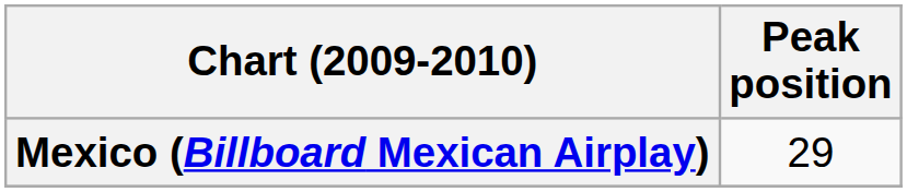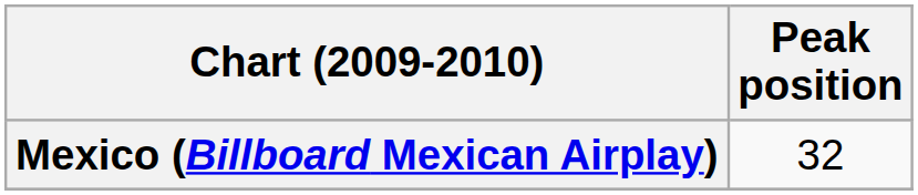 <table class="wikitable plainrowheaders sortable" style="text-align:center">
 <tr>
 <th scope="col">Chart (2009-2010)</th>
 <th scope="col">Peak<br>position</th>
 </tr>
 <tr>
 <th scope="row">Mexico (<a href='#'><em>Billboard</em> Mexican Airplay</a>)</th>
-<td>29</td>
+<td>32</td>
 </tr>
 <tr>
 </tr>
 <tr>
 </tr>
 <tr>
 </tr>
 </table>
